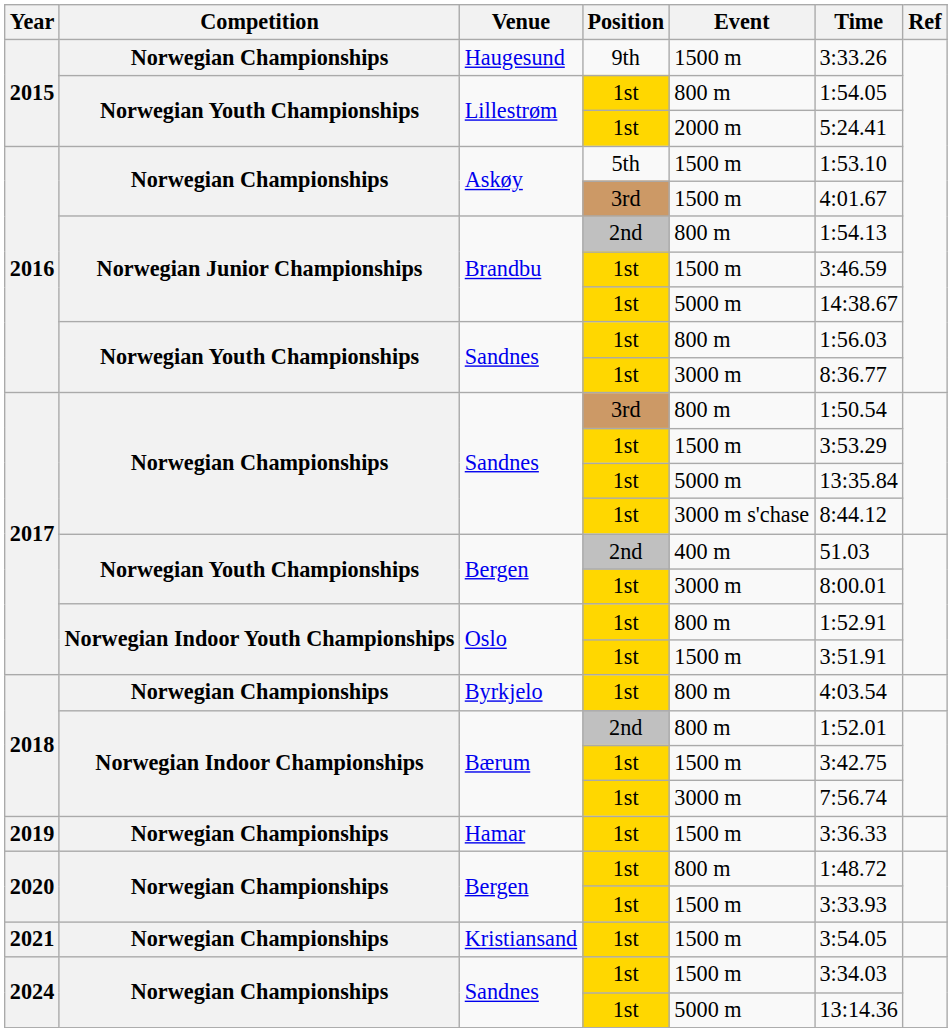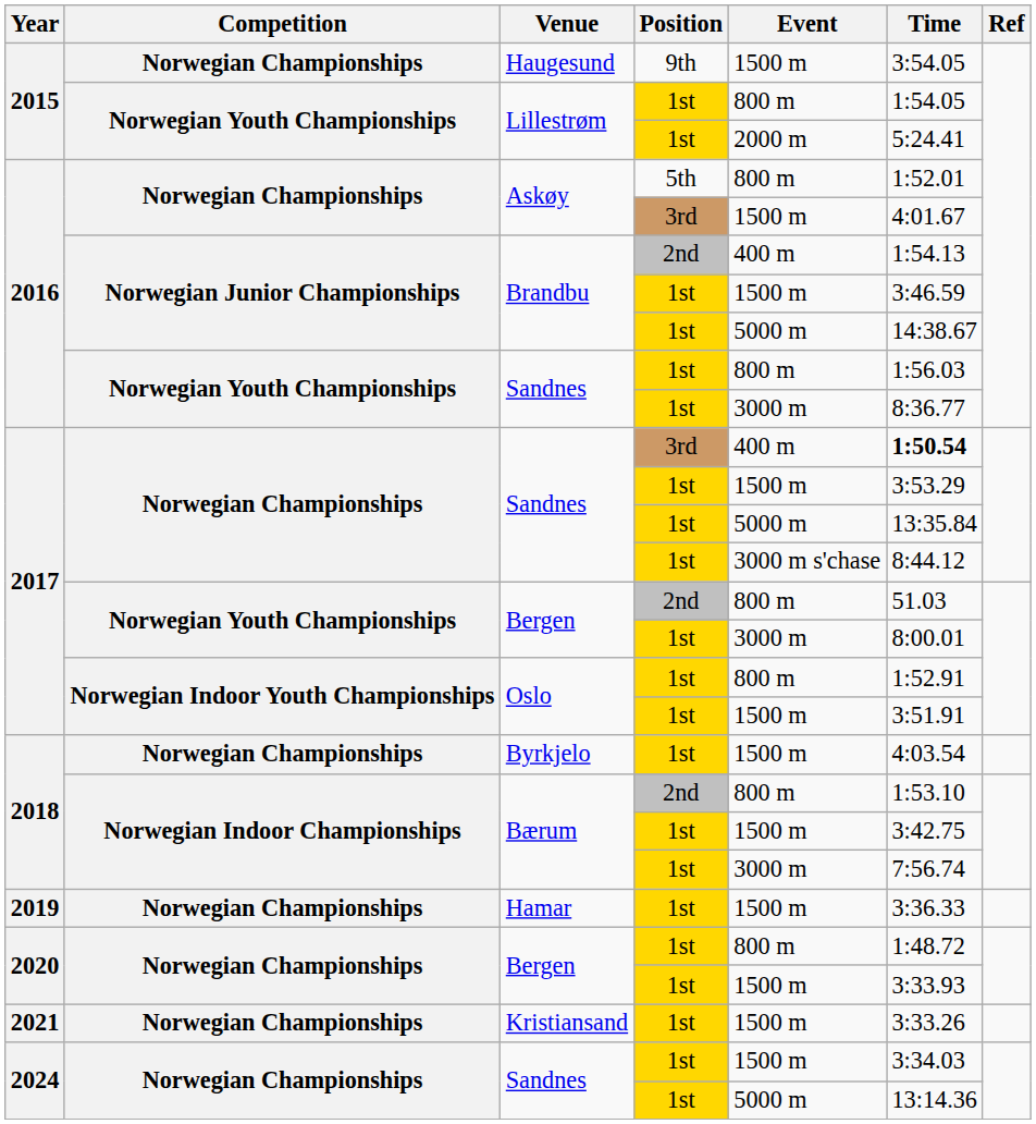 <table class="wikitable sortable">
 <tr>
 <th scope="col">Year</th>
 <th scope="col">Competition</th>
 <th scope="col">Venue</th>
 <th scope="col">Position</th>
 <th scope="col">Event</th>
 <th scope="col">Time</th>
 <th>Ref</th>
 </tr>
 <tr>
 <th scope="rowgroup" rowspan=3>2015</th>
 <th scope="row">Norwegian Championships</th>
 <td><a href='#'>Haugesund</a></td>
 <td style="text-align:center">9th</td>
 <td>1500 m</td>
-<td>3:33.26</td>
+<td>3:54.05</td>
 <td rowspan="10"></td>
 </tr>
 <tr>
 <th scope="rowgroup" rowspan=2>Norwegian Youth Championships</th>
 <td rowspan=2><a href='#'>Lillestrøm</a></td>
 <td style="text-align:center" bgcolor=gold>1st</td>
 <td>800 m</td>
 <td>1:54.05</td>
 </tr>
 <tr>
 <td style="text-align:center" bgcolor=gold>1st</td>
 <td>2000 m</td>
 <td>5:24.41</td>
 </tr>
 <tr>
 <th scope="rowgroup" rowspan=7>2016</th>
 <th scope="rowgroup" rowspan=2>Norwegian Championships</th>
 <td rowspan=2><a href='#'>Askøy</a></td>
 <td style="text-align:center">5th</td>
-<td>1500 m</td>
-<td>1:53.10</td>
+<td>800 m</td>
+<td>1:52.01</td>
 </tr>
 <tr>
 <td style="text-align:center" bgcolor=cc9966>3rd</td>
 <td>1500 m</td>
 <td>4:01.67</td>
 </tr>
 <tr>
 <th scope="rowgroup" rowspan=3>Norwegian Junior Championships</th>
 <td rowspan=3><a href='#'>Brandbu</a></td>
 <td style="text-align:center" bgcolor=silver>2nd</td>
-<td>800 m</td>
+<td>400 m</td>
 <td>1:54.13</td>
 </tr>
 <tr>
 <td style="text-align:center" bgcolor=gold>1st</td>
 <td>1500 m</td>
 <td>3:46.59</td>
 </tr>
 <tr>
 <td style="text-align:center" bgcolor=gold>1st</td>
 <td>5000 m</td>
 <td>14:38.67</td>
 </tr>
 <tr>
 <th scope="rowgroup" rowspan=2>Norwegian Youth Championships</th>
 <td rowspan=2><a href='#'>Sandnes</a></td>
 <td style="text-align:center" bgcolor=gold>1st</td>
 <td>800 m</td>
 <td>1:56.03</td>
 </tr>
 <tr>
 <td style="text-align:center" bgcolor=gold>1st</td>
 <td>3000 m</td>
 <td>8:36.77</td>
 </tr>
 <tr>
 <th scope="rowgroup" rowspan=8>2017</th>
 <th scope="rowgroup" rowspan=4>Norwegian Championships</th>
 <td rowspan=4><a href='#'>Sandnes</a></td>
 <td style="text-align:center" bgcolor=cc9966>3rd</td>
-<td>800 m</td>
-<td>1:50.54</td>
+<td>400 m</td>
+<td><strong>1:50.54</strong></td>
 <td rowspan="4"></td>
 </tr>
 <tr>
 <td style="text-align:center" bgcolor=gold>1st</td>
 <td>1500 m</td>
 <td>3:53.29</td>
 </tr>
 <tr>
 <td style="text-align:center" bgcolor=gold>1st</td>
 <td>5000 m</td>
 <td>13:35.84</td>
 </tr>
 <tr>
 <td style="text-align:center" bgcolor=gold>1st</td>
 <td>3000 m s'chase</td>
 <td>8:44.12</td>
 </tr>
 <tr>
 <th scope="rowgroup" rowspan=2>Norwegian Youth Championships</th>
 <td rowspan=2><a href='#'>Bergen</a></td>
 <td style="text-align:center" bgcolor=silver>2nd</td>
-<td>400 m</td>
+<td>800 m</td>
 <td>51.03</td>
 <td rowspan="4"></td>
 </tr>
 <tr>
 <td style="text-align:center" bgcolor=gold>1st</td>
 <td>3000 m</td>
 <td>8:00.01</td>
 </tr>
 <tr>
 <th scope="rowgroup" rowspan=2>Norwegian Indoor Youth Championships</th>
 <td rowspan=2><a href='#'>Oslo</a></td>
 <td style="text-align:center" bgcolor=gold>1st</td>
 <td>800 m</td>
 <td>1:52.91</td>
 </tr>
 <tr>
 <td style="text-align:center" bgcolor=gold>1st</td>
 <td>1500 m</td>
 <td>3:51.91</td>
 </tr>
 <tr>
 <th scope="rowgroup" rowspan=4>2018</th>
 <th scope="row">Norwegian Championships</th>
 <td><a href='#'>Byrkjelo</a></td>
 <td style="text-align:center" bgcolor=gold>1st</td>
-<td>800 m</td>
+<td>1500 m</td>
 <td>4:03.54</td>
 <td></td>
 </tr>
 <tr>
 <th scope="rowgroup" rowspan=3>Norwegian Indoor Championships</th>
 <td rowspan=3><a href='#'>Bærum</a></td>
 <td style="text-align:center" bgcolor=silver>2nd</td>
 <td>800 m</td>
-<td>1:52.01</td>
+<td>1:53.10</td>
 <td rowspan="3"></td>
 </tr>
 <tr>
 <td style="text-align:center" bgcolor=gold>1st</td>
 <td>1500 m</td>
 <td>3:42.75</td>
 </tr>
 <tr>
 <td style="text-align:center" bgcolor=gold>1st</td>
 <td>3000 m</td>
 <td>7:56.74</td>
 </tr>
 <tr>
 <th scope="row">2019</th>
 <th scope="row">Norwegian Championships</th>
 <td><a href='#'>Hamar</a></td>
 <td style="text-align:center" bgcolor=gold>1st</td>
 <td>1500 m</td>
 <td>3:36.33</td>
 <td></td>
 </tr>
 <tr>
 <th scope="rowgroup" rowspan=2>2020</th>
 <th scope="rowgroup" rowspan=2>Norwegian Championships</th>
 <td rowspan=2><a href='#'>Bergen</a></td>
 <td style="text-align:center" bgcolor=gold>1st</td>
 <td>800 m</td>
 <td>1:48.72</td>
 <td rowspan="2"></td>
 </tr>
 <tr>
 <td style="text-align:center" bgcolor=gold>1st</td>
 <td>1500 m</td>
 <td>3:33.93</td>
 </tr>
 <tr>
 <th scope="row">2021</th>
 <th scope="row">Norwegian Championships</th>
 <td><a href='#'>Kristiansand</a></td>
 <td style="text-align:center" bgcolor=gold>1st</td>
 <td>1500 m</td>
-<td>3:54.05</td>
+<td>3:33.26</td>
 <td></td>
 </tr>
 <tr>
 <th scope="rowgroup" rowspan=2>2024</th>
 <th scope="rowgroup" rowspan=2>Norwegian Championships</th>
 <td rowspan=2><a href='#'>Sandnes</a></td>
 <td style="text-align:center" bgcolor=gold>1st</td>
 <td>1500 m</td>
 <td>3:34.03</td>
 <td rowspan="2"></td>
 </tr>
 <tr>
 <td style="text-align:center" bgcolor=gold>1st</td>
 <td>5000 m</td>
 <td>13:14.36</td>
 </tr>
 </table>
